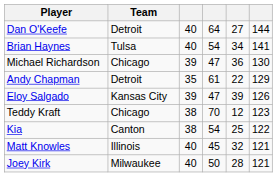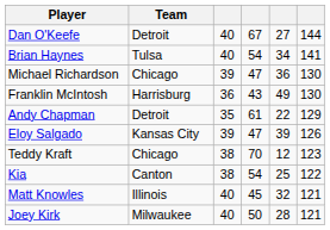 <table class="wikitable">
 <tr>
 <th width=150>Player</th>
 <th width=100>Team</th>
 <th width=28></th>
 <th width=28></th>
 <th width=28></th>
 <th width=28></th>
 </tr>
 <tr align=center>
 <td align=left><a href='#'>Dan O'Keefe</a></td>
 <td align=left>Detroit</td>
 <td>40</td>
-<td>64</td>
+<td>67</td>
 <td>27</td>
 <td>144</td>
 </tr>
 <tr align=center>
 <td align=left><a href='#'>Brian Haynes</a></td>
 <td align=left>Tulsa</td>
 <td>40</td>
 <td>54</td>
 <td>34</td>
 <td>141</td>
 </tr>
 <tr align=center>
 <td align=left>Michael Richardson</td>
 <td align=left>Chicago</td>
 <td>39</td>
 <td>47</td>
 <td>36</td>
+<td>130</td>
+</tr>
+<tr align=center>
+<td align=left>Franklin McIntosh</td>
+<td align=left>Harrisburg</td>
+<td>36</td>
+<td>43</td>
+<td>49</td>
 <td>130</td>
 </tr>
 <tr align=center>
 <td align=left><a href='#'>Andy Chapman</a></td>
 <td align=left>Detroit</td>
 <td>35</td>
 <td>61</td>
 <td>22</td>
 <td>129</td>
 </tr>
 <tr align=center>
 <td align=left><a href='#'>Eloy Salgado</a></td>
 <td align=left>Kansas City</td>
 <td>39</td>
 <td>47</td>
 <td>39</td>
 <td>126</td>
 </tr>
 <tr align=center>
 <td align=left>Teddy Kraft</td>
 <td align=left>Chicago</td>
 <td>38</td>
 <td>70</td>
 <td>12</td>
 <td>123</td>
 </tr>
 <tr align=center>
 <td align=left><a href='#'>Kia</a></td>
 <td align=left>Canton</td>
 <td>38</td>
 <td>54</td>
 <td>25</td>
 <td>122</td>
 </tr>
 <tr align=center>
 <td align=left><a href='#'>Matt Knowles</a></td>
 <td align=left>Illinois</td>
 <td>40</td>
 <td>45</td>
 <td>32</td>
 <td>121</td>
 </tr>
 <tr align=center>
 <td align=left><a href='#'>Joey Kirk</a></td>
 <td align=left>Milwaukee</td>
 <td>40</td>
 <td>50</td>
 <td>28</td>
 <td>121</td>
 </tr>
 </table>
